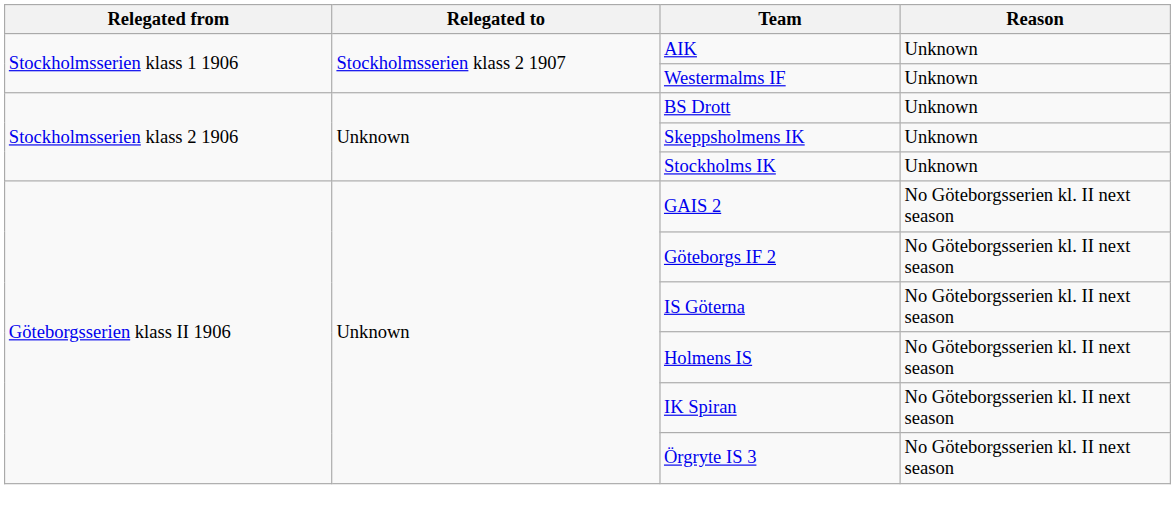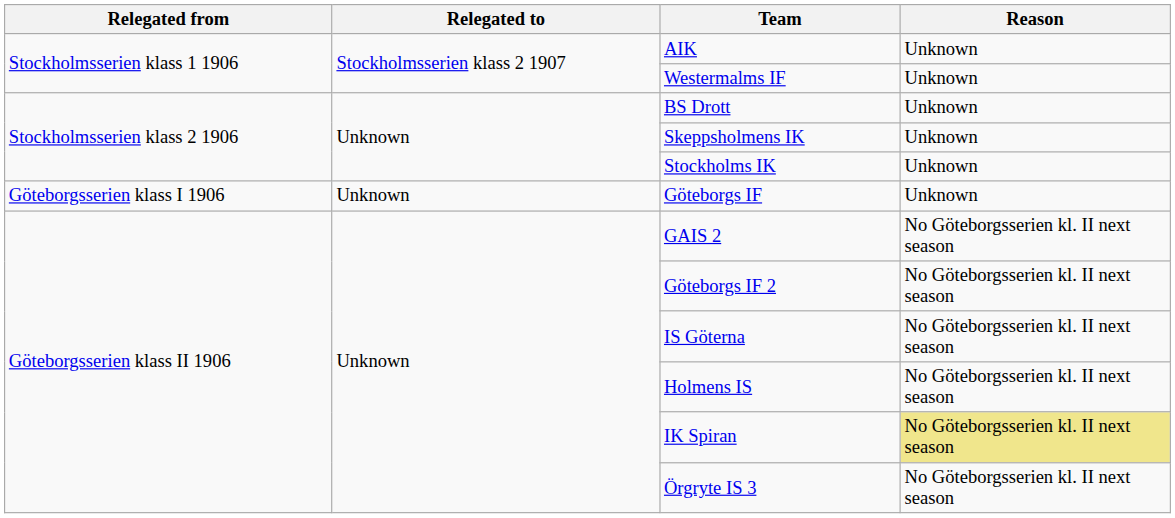 <table class="wikitable" style="text-align: left;">
 <tr>
 <th style="width: 275px;">Relegated from</th>
 <th style="width: 275px;">Relegated to</th>
 <th style="width: 200px;">Team</th>
 <th style="width: 225px;">Reason</th>
 </tr>
 <tr>
 <td rowspan=2><a href='#'>Stockholmsserien</a> klass 1 1906</td>
 <td rowspan=2><a href='#'>Stockholmsserien</a> klass 2 1907</td>
 <td><a href='#'>AIK</a></td>
 <td>Unknown</td>
 </tr>
 <tr>
 <td><a href='#'>Westermalms IF</a></td>
 <td>Unknown</td>
 </tr>
 <tr>
 <td rowspan=3><a href='#'>Stockholmsserien</a> klass 2 1906</td>
 <td rowspan=3>Unknown</td>
 <td><a href='#'>BS Drott</a></td>
 <td>Unknown</td>
 </tr>
 <tr>
 <td><a href='#'>Skeppsholmens IK</a></td>
 <td>Unknown</td>
 </tr>
 <tr>
 <td><a href='#'>Stockholms IK</a></td>
 <td>Unknown</td>
 </tr>
 <tr>
+<td><a href='#'>Göteborgsserien</a> klass I 1906</td>
+<td>Unknown</td>
+<td><a href='#'>Göteborgs IF</a></td>
+<td>Unknown</td>
+</tr>
+<tr>
 <td rowspan=6><a href='#'>Göteborgsserien</a> klass II 1906</td>
 <td rowspan=6>Unknown</td>
 <td><a href='#'>GAIS 2</a></td>
 <td>No Göteborgsserien kl. II next season</td>
 </tr>
 <tr>
 <td><a href='#'>Göteborgs IF 2</a></td>
 <td>No Göteborgsserien kl. II next season</td>
 </tr>
 <tr>
 <td><a href='#'>IS Göterna</a></td>
 <td>No Göteborgsserien kl. II next season</td>
 </tr>
 <tr>
 <td><a href='#'>Holmens IS</a></td>
 <td>No Göteborgsserien kl. II next season</td>
 </tr>
 <tr>
 <td><a href='#'>IK Spiran</a></td>
-<td>No Göteborgsserien kl. II next season</td>
+<td style="background: khaki;">No Göteborgsserien kl. II next season</td>
 </tr>
 <tr>
 <td><a href='#'>Örgryte IS 3</a></td>
 <td>No Göteborgsserien kl. II next season</td>
 </tr>
 </table>
